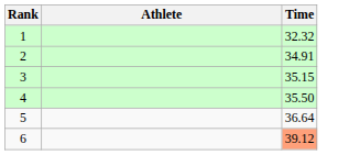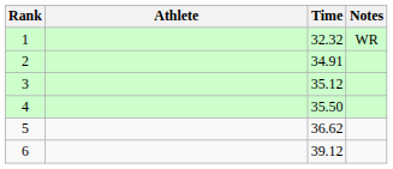 <table class="wikitable" style="text-align:center">
 <tr>
 <th>Rank</th>
 <th Style="width:18em">Athlete</th>
 <th>Time</th>
+<th>Notes</th>
 </tr>
 <tr style="background:#cfc">
 <td>1</td>
 <td style="text-align:left"></td>
 <td>32.32</td>
+<td>WR</td>
 </tr>
 <tr style="background:#cfc">
 <td>2</td>
 <td style="text-align:left"></td>
 <td>34.91</td>
+<td></td>
 </tr>
 <tr style="background:#cfc">
 <td>3</td>
 <td style="text-align:left"></td>
-<td>35.15</td>
+<td>35.12</td>
+<td></td>
 </tr>
 <tr style="background:#cfc">
 <td>4</td>
 <td style="text-align:left"></td>
 <td>35.50</td>
+<td></td>
 </tr>
 <tr>
 <td>5</td>
 <td style="text-align:left"></td>
-<td>36.64</td>
+<td>36.62</td>
+<td></td>
 </tr>
 <tr>
 <td>6</td>
 <td style="text-align:left"></td>
-<td style="background: lightsalmon;">39.12</td>
+<td>39.12</td>
+<td></td>
 </tr>
 </table>
